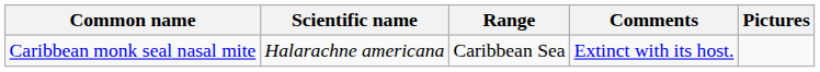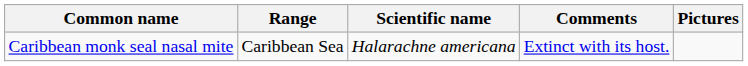 <table class="wikitable sortable">
 <tr>
 <th>Common name</th>
+<th>Range</th>
 <th>Scientific name</th>
-<th>Range</th>
 <th class="unsortable">Comments</th>
 <th>Pictures</th>
 </tr>
 <tr>
 <td><a href='#'>Caribbean monk seal nasal mite</a></td>
+<td>Caribbean Sea</td>
 <td><em>Halarachne americana</em></td>
-<td>Caribbean Sea</td>
 <td><a href='#'>Extinct with its host.</a></td>
 <td></td>
 </tr>
 </table>
